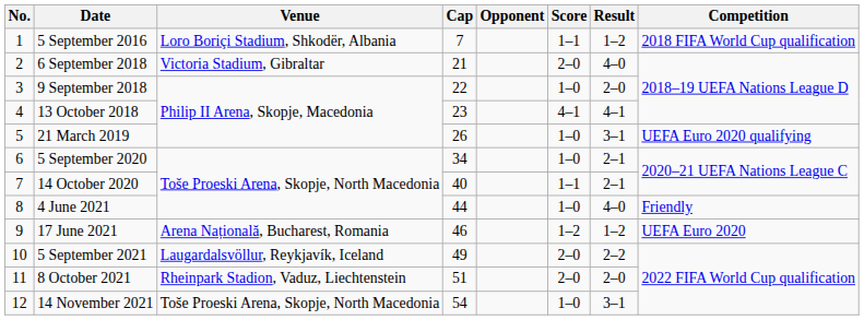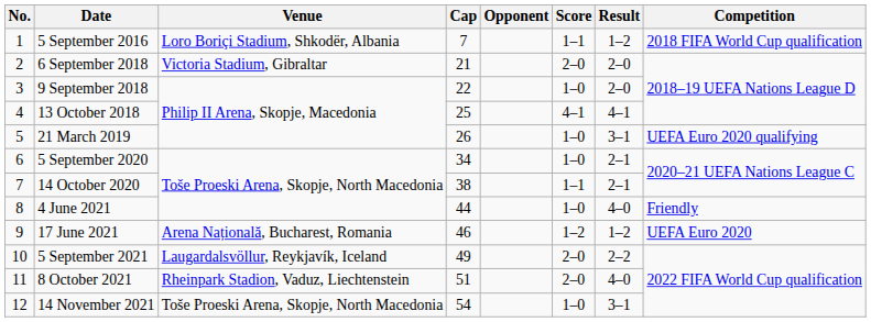 <table class="wikitable sortable">
 <tr>
 <th scope=col>No.</th>
 <th scope=col>Date</th>
 <th scope=col>Venue</th>
 <th scope=col>Cap</th>
 <th scope=col>Opponent</th>
 <th scope=col>Score</th>
 <th scope=col>Result</th>
 <th scope=col>Competition</th>
 </tr>
 <tr>
 <td align=center>1</td>
 <td>5 September 2016</td>
 <td><a href='#'>Loro Boriçi Stadium</a>, Shkodër, Albania</td>
 <td align=center>7</td>
 <td></td>
 <td align=center>1–1</td>
 <td align=center>1–2</td>
 <td><a href='#'>2018 FIFA World Cup qualification</a></td>
 </tr>
 <tr>
 <td align=center>2</td>
 <td>6 September 2018</td>
 <td><a href='#'>Victoria Stadium</a>, Gibraltar</td>
 <td align=center>21</td>
 <td></td>
 <td align=center>2–0</td>
-<td align=center>4–0</td>
+<td align=center>2–0</td>
 <td rowspan=3><a href='#'>2018–19 UEFA Nations League D</a></td>
 </tr>
 <tr>
 <td align=center>3</td>
 <td>9 September 2018</td>
 <td rowspan=3><a href='#'>Philip II Arena</a>, Skopje, Macedonia</td>
 <td align=center>22</td>
 <td></td>
 <td align=center>1–0</td>
 <td align=center>2–0</td>
 </tr>
 <tr>
 <td align=center>4</td>
 <td>13 October 2018</td>
-<td align=center>23</td>
+<td align=center>25</td>
 <td></td>
 <td align=center>4–1</td>
 <td align=center>4–1</td>
 </tr>
 <tr>
 <td align=center>5</td>
 <td>21 March 2019</td>
 <td align=center>26</td>
 <td></td>
 <td align=center>1–0</td>
 <td align=center>3–1</td>
 <td><a href='#'>UEFA Euro 2020 qualifying</a></td>
 </tr>
 <tr>
 <td align=center>6</td>
 <td>5 September 2020</td>
 <td rowspan=3><a href='#'>Toše Proeski Arena</a>, Skopje, North Macedonia</td>
 <td align=center>34</td>
 <td></td>
 <td align=center>1–0</td>
 <td align=center>2–1</td>
 <td rowspan=2><a href='#'>2020–21 UEFA Nations League C</a></td>
 </tr>
 <tr>
 <td align=center>7</td>
 <td>14 October 2020</td>
-<td align=center>40</td>
+<td align=center>38</td>
 <td></td>
 <td align=center>1–1</td>
 <td align=center>2–1</td>
 </tr>
 <tr>
 <td align=center>8</td>
 <td>4 June 2021</td>
 <td align=center>44</td>
 <td></td>
 <td align=center>1–0</td>
 <td align=center>4–0</td>
 <td><a href='#'>Friendly</a></td>
 </tr>
 <tr>
 <td align=center>9</td>
 <td>17 June 2021</td>
 <td><a href='#'>Arena Națională</a>, Bucharest, Romania</td>
 <td align=center>46</td>
 <td></td>
 <td align=center>1–2</td>
 <td align=center>1–2</td>
 <td><a href='#'>UEFA Euro 2020</a></td>
 </tr>
 <tr>
 <td align=center>10</td>
 <td>5 September 2021</td>
 <td><a href='#'>Laugardalsvöllur</a>, Reykjavík, Iceland</td>
 <td align=center>49</td>
 <td></td>
 <td align=center>2–0</td>
 <td align=center>2–2</td>
 <td rowspan=3><a href='#'>2022 FIFA World Cup qualification</a></td>
 </tr>
 <tr>
 <td align=center>11</td>
 <td>8 October 2021</td>
 <td><a href='#'>Rheinpark Stadion</a>, Vaduz, Liechtenstein</td>
 <td align=center>51</td>
 <td></td>
 <td align=center>2–0</td>
-<td align=center>2–0</td>
+<td align=center>4–0</td>
 </tr>
 <tr>
 <td align=center>12</td>
 <td>14 November 2021</td>
 <td>Toše Proeski Arena, Skopje, North Macedonia</td>
 <td align=center>54</td>
 <td></td>
 <td align=center>1–0</td>
 <td align=center>3–1</td>
 </tr>
 </table>
